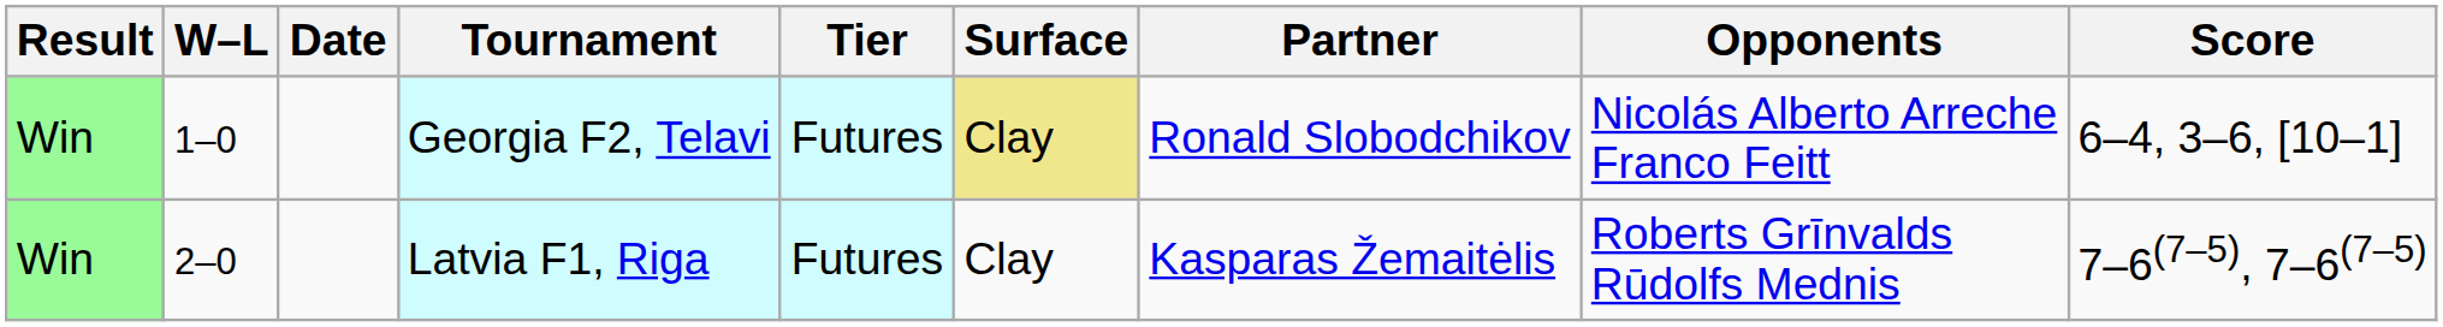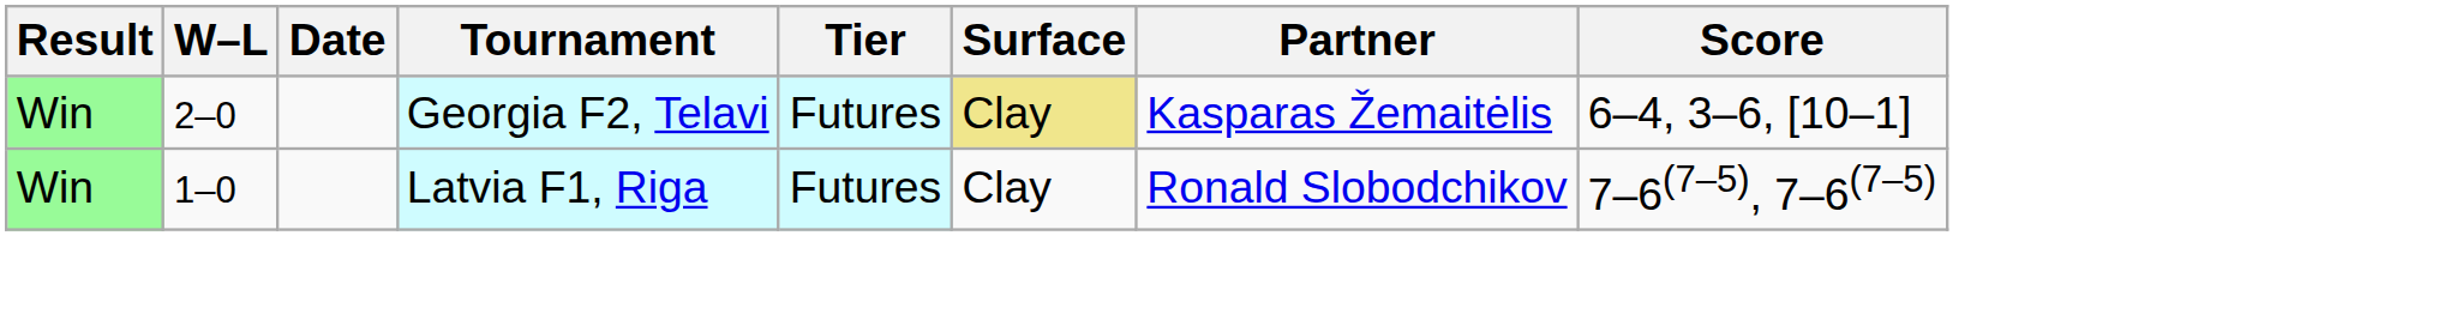 <table class="sortable wikitable">
 <tr>
 <th>Result</th>
 <th class="unsortable">W–L</th>
 <th>Date</th>
 <th>Tournament</th>
 <th>Tier</th>
 <th>Surface</th>
 <th>Partner</th>
-<th>Opponents</th>
 <th class="unsortable">Score</th>
+</tr>
+<tr>
+<td bgcolor=98FB98>Win</td>
+<td><small>2–0</small></td>
+<td></td>
+<td style="background:#cffcff;">Georgia F2, <a href='#'>Telavi</a></td>
+<td style="background:#cffcff;">Futures</td>
+<td style="background: khaki;">Clay</td>
+<td> <a href='#'>Kasparas Žemaitėlis</a></td>
+<td>6–4, 3–6, [10–1]</td>
 </tr>
 <tr>
 <td bgcolor=98FB98>Win</td>
 <td><small>1–0</small></td>
 <td></td>
-<td style="background:#cffcff;">Georgia F2, <a href='#'>Telavi</a></td>
-<td style="background:#cffcff;">Futures</td>
-<td style="background: khaki;">Clay</td>
-<td> <a href='#'>Ronald Slobodchikov</a></td>
-<td> <a href='#'>Nicolás Alberto Arreche</a><br> <a href='#'>Franco Feitt</a></td>
-<td>6–4, 3–6, [10–1]</td>
-</tr>
-<tr>
-<td bgcolor=98FB98>Win</td>
-<td><small>2–0</small></td>
-<td></td>
 <td style="background:#cffcff;">Latvia F1, <a href='#'>Riga</a></td>
 <td style="background:#cffcff;">Futures</td>
 <td>Clay</td>
-<td> <a href='#'>Kasparas Žemaitėlis</a></td>
-<td> <a href='#'>Roberts Grīnvalds</a><br> <a href='#'>Rūdolfs Mednis</a></td>
+<td> <a href='#'>Ronald Slobodchikov</a></td>
 <td>7–6<sup>(7–5)</sup>, 7–6<sup>(7–5)</sup></td>
 </tr>
 </table>
